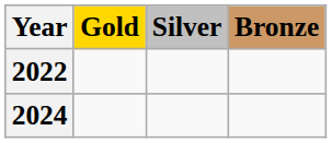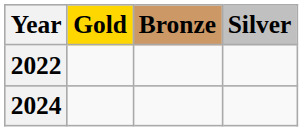 <table class="wikitable">
 <tr>
 <th align="center">Year</th>
 <td align="center"  bgcolor="gold"><strong>Gold</strong></td>
+<td align="center"  bgcolor="#CC9966"><strong>Bronze</strong></td>
 <td align="center"  bgcolor="silver"><strong>Silver</strong></td>
-<td align="center"  bgcolor="#CC9966"><strong>Bronze</strong></td>
 </tr>
 <tr>
 <th>2022</th>
 <td></td>
 <td></td>
 <td></td>
 </tr>
 <tr>
 <th>2024</th>
 <td></td>
 <td></td>
 <td></td>
 </tr>
 </table>
